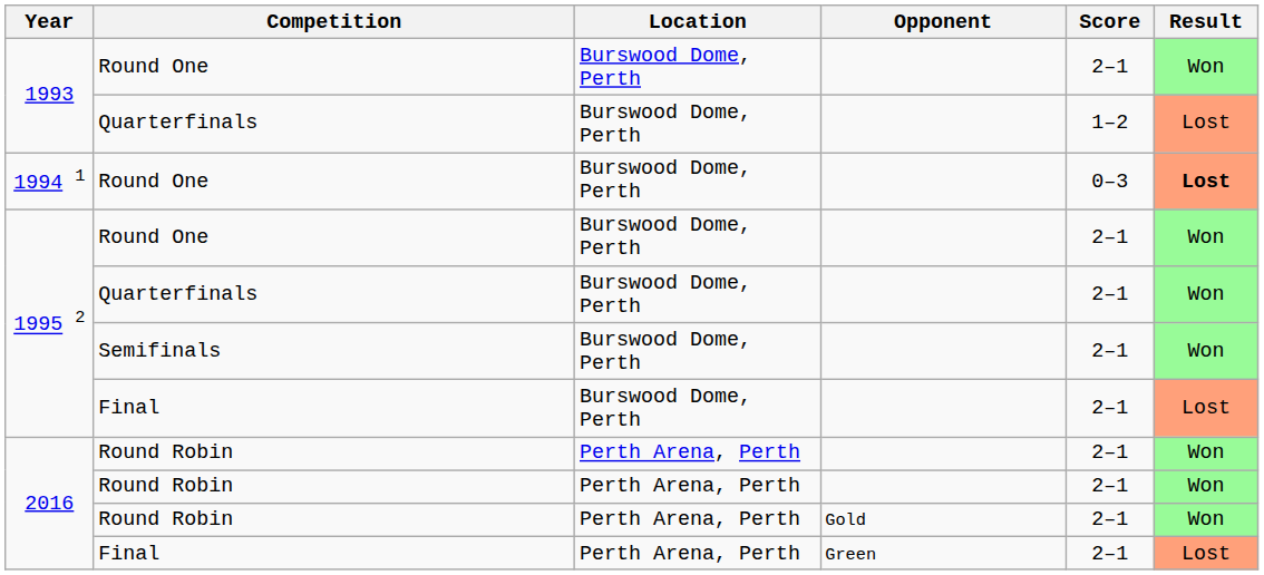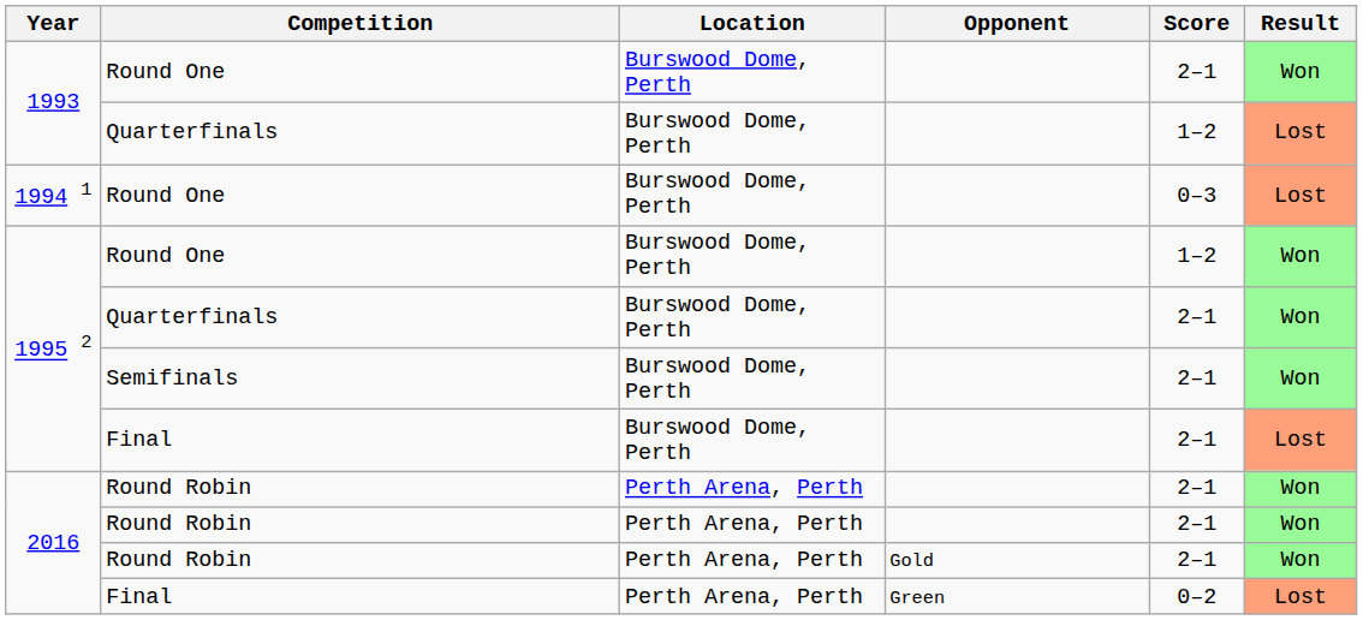 <table class="wikitable">
 <tr>
 <th width="50">Year</th>
 <th width="300">Competition</th>
 <th width="150">Location</th>
 <th width="150">Opponent</th>
 <th width="50">Score</th>
 <th width="60">Result</th>
 </tr>
 <tr>
 <td align="center" rowspan="2"><a href='#'>1993</a></td>
 <td>Round One</td>
 <td><a href='#'>Burswood Dome</a>, <a href='#'>Perth</a></td>
 <td></td>
 <td align="center">2–1</td>
 <td align="center" bgcolor="#98FB98">Won</td>
 </tr>
 <tr>
 <td>Quarterfinals</td>
 <td>Burswood Dome, Perth</td>
 <td></td>
 <td align="center">1–2</td>
 <td align="center" bgcolor="#FFA07A">Lost</td>
 </tr>
 <tr>
 <td align="center" rowspan="1"><a href='#'>1994</a> <sup>1</sup></td>
 <td>Round One</td>
 <td>Burswood Dome, Perth</td>
 <td></td>
 <td align="center">0–3</td>
-<td align="center" bgcolor="#FFA07A"><strong>Lost</strong></td>
+<td align="center" bgcolor="#FFA07A">Lost</td>
 </tr>
 <tr>
 <td align="center" rowspan="4"><a href='#'>1995</a> <sup>2</sup></td>
 <td>Round One</td>
 <td>Burswood Dome, Perth</td>
 <td></td>
-<td align="center">2–1</td>
+<td align="center">1–2</td>
 <td align="center" bgcolor="#98FB98">Won</td>
 </tr>
 <tr>
 <td>Quarterfinals</td>
 <td>Burswood Dome, Perth</td>
 <td></td>
 <td align="center">2–1</td>
 <td align="center" bgcolor="#98FB98">Won</td>
 </tr>
 <tr>
 <td>Semifinals</td>
 <td>Burswood Dome, Perth</td>
 <td></td>
 <td align="center">2–1</td>
 <td align="center" bgcolor="#98FB98">Won</td>
 </tr>
 <tr>
 <td>Final</td>
 <td>Burswood Dome, Perth</td>
 <td></td>
 <td align="center">2–1</td>
 <td align="center" bgcolor="#FFA07A">Lost</td>
 </tr>
 <tr>
 <td align="center" rowspan="4"><a href='#'>2016</a></td>
 <td>Round Robin</td>
 <td><a href='#'>Perth Arena</a>, <a href='#'>Perth</a></td>
 <td></td>
 <td align="center">2–1</td>
 <td align="center" bgcolor="#98FB98">Won</td>
 </tr>
 <tr>
 <td>Round Robin</td>
 <td>Perth Arena, Perth</td>
 <td></td>
 <td align="center">2–1</td>
 <td align="center" bgcolor="#98FB98">Won</td>
 </tr>
 <tr>
 <td>Round Robin</td>
 <td>Perth Arena, Perth</td>
 <td> <small> Gold </small></td>
 <td align="center">2–1</td>
 <td align="center" bgcolor="#98FB98">Won</td>
 </tr>
 <tr>
 <td>Final</td>
 <td>Perth Arena, Perth</td>
 <td> <small> Green </small></td>
-<td align="center">2–1</td>
+<td align="center">0–2</td>
 <td align="center" bgcolor="#FFA07A">Lost</td>
 </tr>
 </table>
